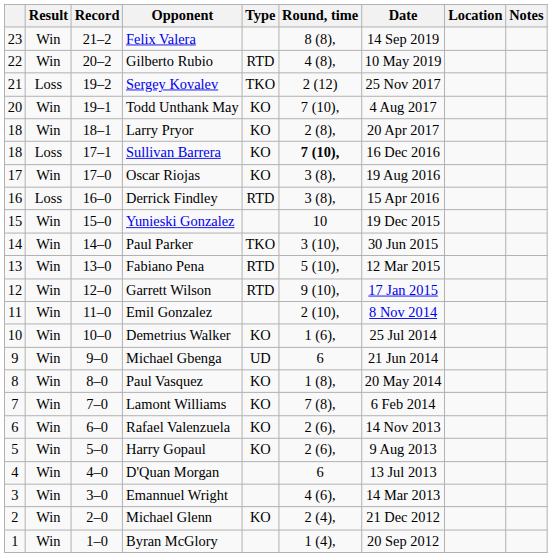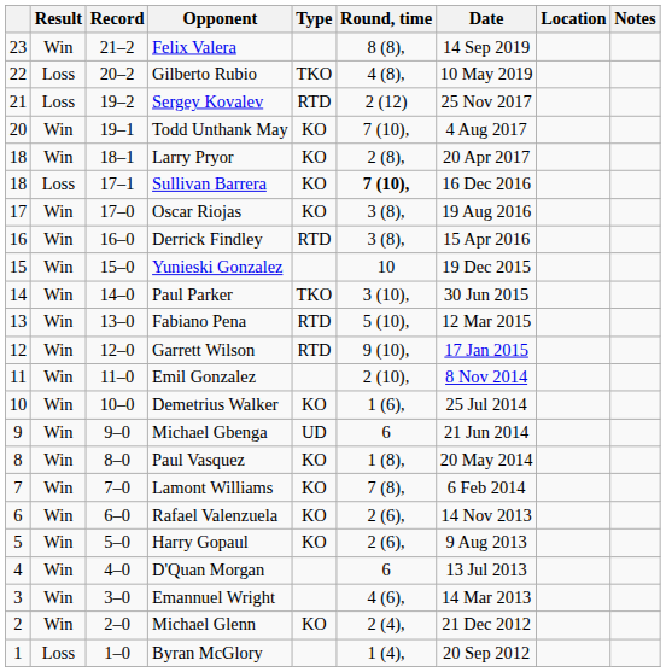 <table class="wikitable" style="text-align:center">
 <tr>
 <th></th>
 <th>Result</th>
 <th>Record</th>
 <th>Opponent</th>
 <th>Type</th>
 <th>Round, time</th>
 <th>Date</th>
 <th>Location</th>
 <th>Notes</th>
 </tr>
 <tr>
 <td>23</td>
 <td>Win</td>
 <td>21–2</td>
 <td align=left> <a href='#'>Felix Valera</a></td>
 <td></td>
 <td>8 (8), </td>
 <td>14 Sep 2019</td>
 <td align=left> </td>
 <td align=left></td>
 </tr>
 <tr>
 <td>22</td>
-<td>Win</td>
+<td>Loss</td>
 <td>20–2</td>
 <td align=left> Gilberto Rubio</td>
-<td>RTD</td>
+<td>TKO</td>
 <td>4 (8), </td>
 <td>10 May 2019</td>
 <td align=left> </td>
 <td></td>
 </tr>
 <tr>
 <td>21</td>
 <td>Loss</td>
 <td>19–2</td>
 <td align=left> <a href='#'>Sergey Kovalev</a></td>
-<td>TKO</td>
+<td>RTD</td>
 <td>2 (12) </td>
 <td>25 Nov 2017</td>
 <td align=left> </td>
 <td align=left></td>
 </tr>
 <tr>
 <td>20</td>
 <td>Win</td>
 <td>19–1</td>
 <td align=left> Todd Unthank May</td>
 <td>KO</td>
 <td>7 (10), </td>
 <td>4 Aug 2017</td>
 <td align=left> </td>
 <td align=left></td>
 </tr>
 <tr>
 <td>18</td>
 <td>Win</td>
 <td>18–1</td>
 <td align=left> Larry Pryor</td>
 <td>KO</td>
 <td>2 (8), </td>
 <td>20 Apr 2017</td>
 <td align=left> </td>
 <td></td>
 </tr>
 <tr>
 <td>18</td>
 <td>Loss</td>
 <td>17–1</td>
 <td align=left> <a href='#'>Sullivan Barrera</a></td>
 <td>KO</td>
 <td><strong>7 (10), </strong></td>
 <td>16 Dec 2016</td>
 <td align=left> </td>
 <td align=left></td>
 </tr>
 <tr>
 <td>17</td>
 <td>Win</td>
 <td>17–0</td>
 <td align=left> Oscar Riojas</td>
 <td>KO</td>
 <td>3 (8), </td>
 <td>19 Aug 2016</td>
 <td align=left> </td>
 <td></td>
 </tr>
 <tr>
 <td>16</td>
-<td>Loss</td>
+<td>Win</td>
 <td>16–0</td>
 <td align=left> Derrick Findley</td>
 <td>RTD</td>
 <td>3 (8), </td>
 <td>15 Apr 2016</td>
 <td align=left> </td>
 <td></td>
 </tr>
 <tr>
 <td>15</td>
 <td>Win</td>
 <td>15–0</td>
 <td align=left> <a href='#'>Yunieski Gonzalez</a></td>
 <td></td>
 <td>10</td>
 <td>19 Dec 2015</td>
 <td align=left> </td>
 <td></td>
 </tr>
 <tr>
 <td>14</td>
 <td>Win</td>
 <td>14–0</td>
 <td align=left> Paul Parker</td>
 <td>TKO</td>
 <td>3 (10), </td>
 <td>30 Jun 2015</td>
 <td align=left> </td>
 <td></td>
 </tr>
 <tr>
 <td>13</td>
 <td>Win</td>
 <td>13–0</td>
 <td align=left> Fabiano Pena</td>
 <td>RTD</td>
 <td>5 (10), </td>
 <td>12 Mar 2015</td>
 <td align=left> </td>
 <td align=left></td>
 </tr>
 <tr>
 <td>12</td>
 <td>Win</td>
 <td>12–0</td>
 <td align=left> Garrett Wilson</td>
 <td>RTD</td>
 <td>9 (10), </td>
 <td><a href='#'>17 Jan 2015</a></td>
 <td align=left> </td>
 <td></td>
 </tr>
 <tr>
 <td>11</td>
 <td>Win</td>
 <td>11–0</td>
 <td align=left> Emil Gonzalez</td>
 <td></td>
 <td>2 (10), </td>
 <td><a href='#'>8 Nov 2014</a></td>
 <td align=left> </td>
 <td></td>
 </tr>
 <tr>
 <td>10</td>
 <td>Win</td>
 <td>10–0</td>
 <td align=left> Demetrius Walker</td>
 <td>KO</td>
 <td>1 (6), </td>
 <td>25 Jul 2014</td>
 <td align=left> </td>
 <td></td>
 </tr>
 <tr>
 <td>9</td>
 <td>Win</td>
 <td>9–0</td>
 <td align=left> Michael Gbenga</td>
 <td>UD</td>
 <td>6</td>
 <td>21 Jun 2014</td>
 <td align=left> </td>
 <td></td>
 </tr>
 <tr>
 <td>8</td>
 <td>Win</td>
 <td>8–0</td>
 <td align=left> Paul Vasquez</td>
 <td>KO</td>
 <td>1 (8), </td>
 <td>20 May 2014</td>
 <td align=left> </td>
 <td></td>
 </tr>
 <tr>
 <td>7</td>
 <td>Win</td>
 <td>7–0</td>
 <td align=left> Lamont Williams</td>
 <td>KO</td>
 <td>7 (8), </td>
 <td>6 Feb 2014</td>
 <td align=left> </td>
 <td></td>
 </tr>
 <tr>
 <td>6</td>
 <td>Win</td>
 <td>6–0</td>
 <td align=left> Rafael Valenzuela</td>
 <td>KO</td>
 <td>2 (6), </td>
 <td>14 Nov 2013</td>
 <td align=left> </td>
 <td></td>
 </tr>
 <tr>
 <td>5</td>
 <td>Win</td>
 <td>5–0</td>
 <td align=left> Harry Gopaul</td>
 <td>KO</td>
 <td>2 (6), </td>
 <td>9 Aug 2013</td>
 <td align=left> </td>
 <td></td>
 </tr>
 <tr>
 <td>4</td>
 <td>Win</td>
 <td>4–0</td>
 <td align=left> D'Quan Morgan</td>
 <td></td>
 <td>6</td>
 <td>13 Jul 2013</td>
 <td align=left> </td>
 <td></td>
 </tr>
 <tr>
 <td>3</td>
 <td>Win</td>
 <td>3–0</td>
 <td align=left> Emannuel Wright</td>
 <td></td>
 <td>4 (6), </td>
 <td>14 Mar 2013</td>
 <td align=left> </td>
 <td></td>
 </tr>
 <tr>
 <td>2</td>
 <td>Win</td>
 <td>2–0</td>
 <td align=left> Michael Glenn</td>
 <td>KO</td>
 <td>2 (4), </td>
 <td>21 Dec 2012</td>
 <td align=left> </td>
 <td></td>
 </tr>
 <tr>
 <td>1</td>
-<td>Win</td>
+<td>Loss</td>
 <td>1–0</td>
 <td align=left> Byran McGlory</td>
 <td></td>
 <td>1 (4), </td>
 <td>20 Sep 2012</td>
 <td align=left> </td>
 <td></td>
 </tr>
 </table>
